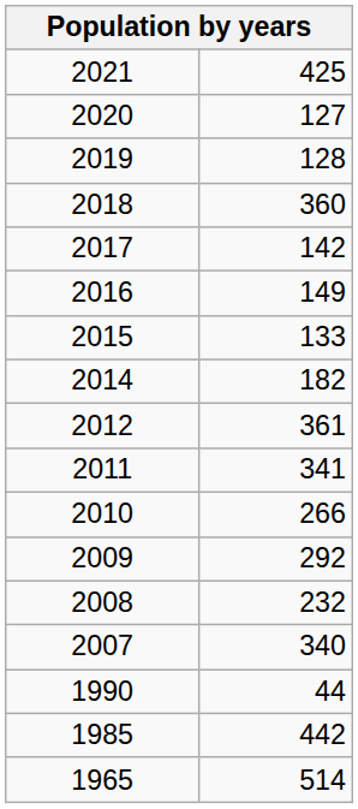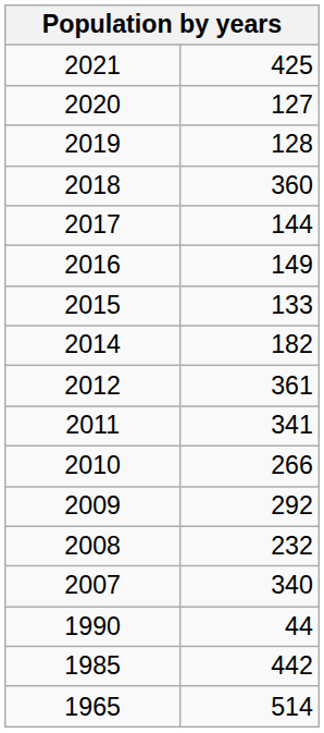 <table class="wikitable" width=200>
 <tr>
 <th colspan=2>Population by years</th>
 </tr>
 <tr>
 <td align="center">2021</td>
 <td align="right">425</td>
 </tr>
 <tr>
 <td align="center">2020</td>
 <td align="right">127</td>
 </tr>
 <tr>
 <td align="center">2019</td>
 <td align="right">128</td>
 </tr>
 <tr>
 <td align="center">2018</td>
 <td align="right">360</td>
 </tr>
 <tr>
 <td align="center">2017</td>
-<td align="right">142</td>
+<td align="right">144</td>
 </tr>
 <tr>
 <td align="center">2016</td>
 <td align="right">149</td>
 </tr>
 <tr>
 <td align="center">2015</td>
 <td align="right">133</td>
 </tr>
 <tr>
 <td align="center">2014</td>
 <td align="right">182</td>
 </tr>
 <tr>
 <td align="center">2012</td>
 <td align="right">361</td>
 </tr>
 <tr>
 <td align="center">2011</td>
 <td align="right">341</td>
 </tr>
 <tr>
 <td align="center">2010</td>
 <td align="right">266</td>
 </tr>
 <tr>
 <td align="center">2009</td>
 <td align="right">292</td>
 </tr>
 <tr>
 <td align="center">2008</td>
 <td align="right">232</td>
 </tr>
 <tr>
 <td align="center">2007</td>
 <td align="right">340</td>
 </tr>
 <tr>
 <td align="center">1990</td>
 <td align="right">44</td>
 </tr>
 <tr>
 <td align="center">1985</td>
 <td align="right">442</td>
 </tr>
 <tr>
 <td align="center">1965</td>
 <td align="right">514</td>
 </tr>
 </table>
